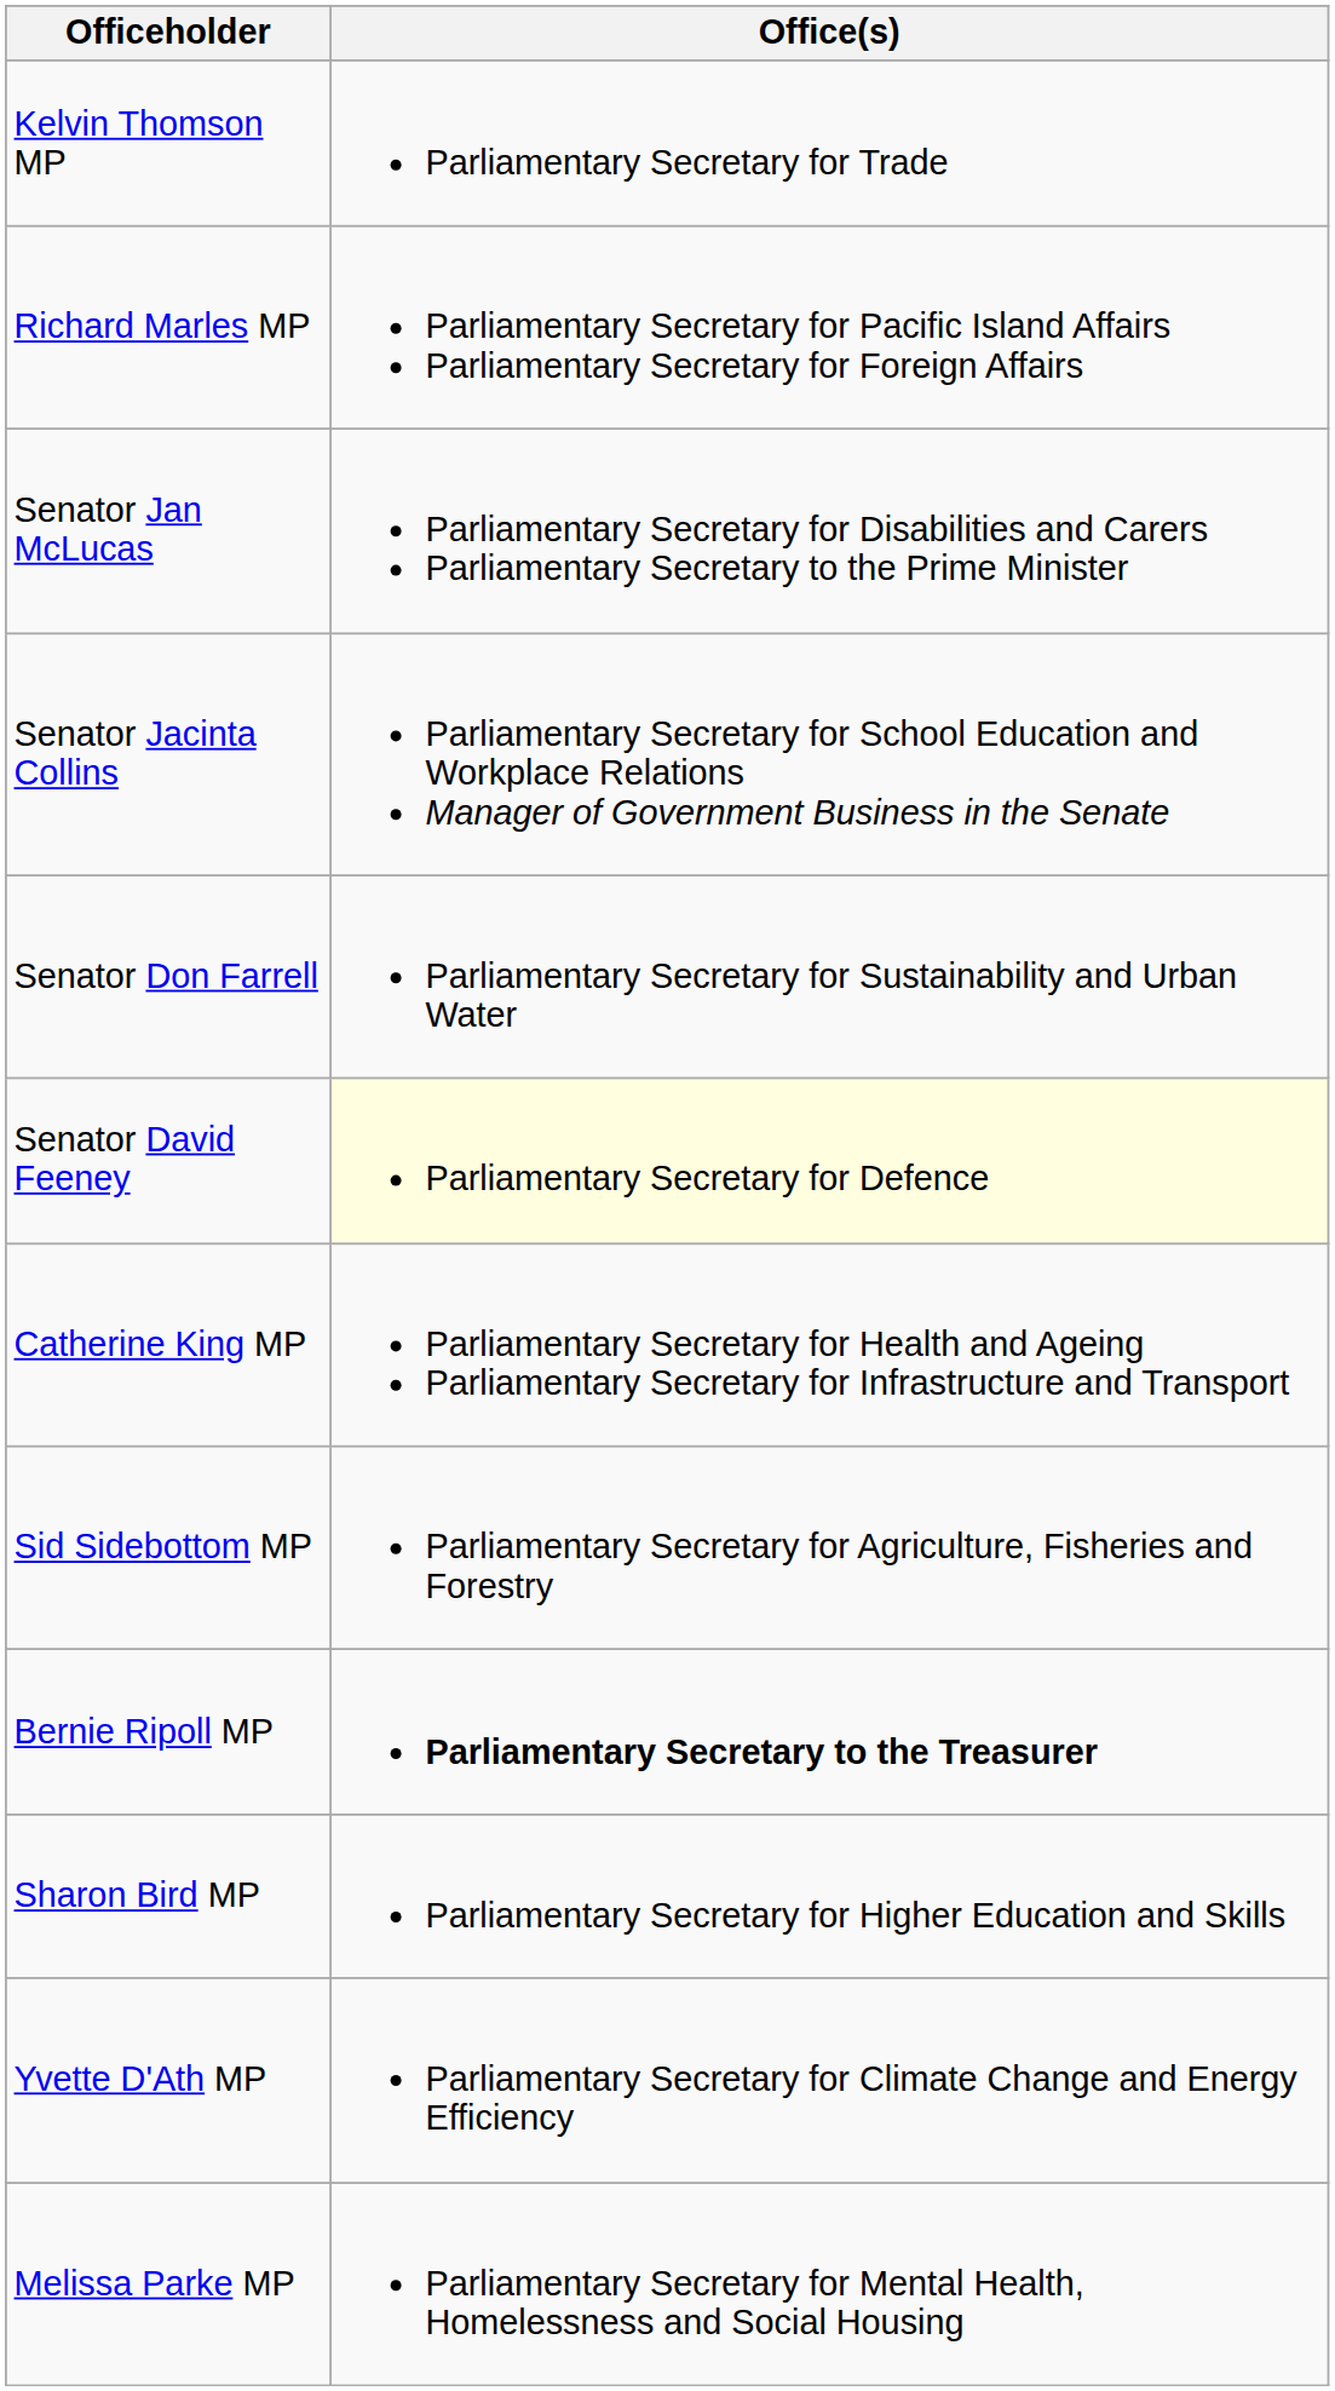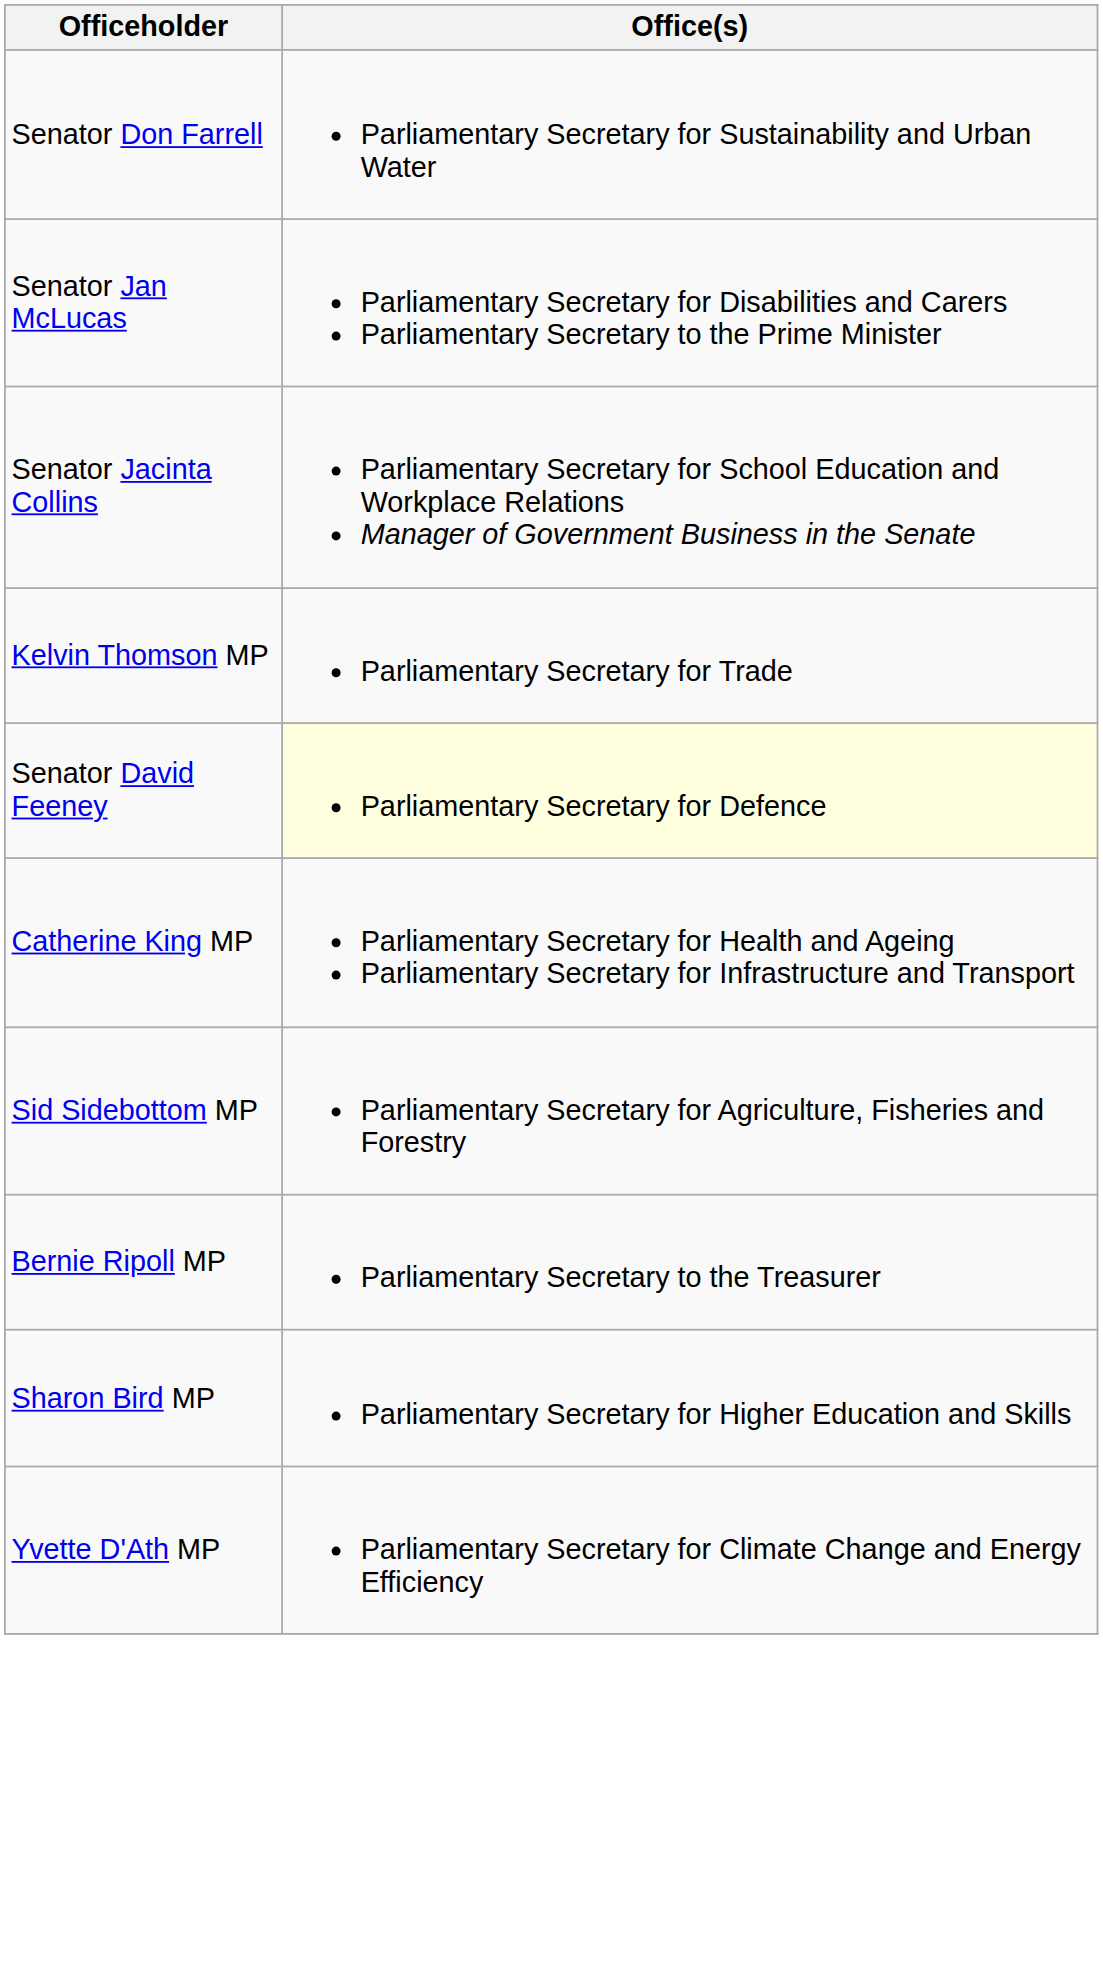 <table class="wikitable">
 <tr>
 <th>Officeholder</th>
 <th>Office(s)</th>
 </tr>
 <tr>
-<td><a href='#'>Kelvin Thomson</a> MP</td>
-<td><br><ul><li>Parliamentary Secretary for Trade</li></ul></td>
-</tr>
-<tr>
-<td><a href='#'>Richard Marles</a> MP</td>
-<td><br><ul><li>Parliamentary Secretary for Pacific Island Affairs</li><li>Parliamentary Secretary for Foreign Affairs</li></ul></td>
+<td>Senator <a href='#'>Don Farrell</a></td>
+<td><br><ul><li>Parliamentary Secretary for Sustainability and Urban Water</li></ul></td>
 </tr>
 <tr>
 <td>Senator <a href='#'>Jan McLucas</a></td>
 <td><br><ul><li>Parliamentary Secretary for Disabilities and Carers</li><li>Parliamentary Secretary to the Prime Minister</li></ul></td>
 </tr>
 <tr>
 <td>Senator <a href='#'>Jacinta Collins</a></td>
 <td><br><ul><li>Parliamentary Secretary for School Education and Workplace Relations</li><li><em>Manager of Government Business in the Senate</em></li></ul></td>
 </tr>
 <tr>
-<td>Senator <a href='#'>Don Farrell</a></td>
-<td><br><ul><li>Parliamentary Secretary for Sustainability and Urban Water</li></ul></td>
+<td><a href='#'>Kelvin Thomson</a> MP</td>
+<td><br><ul><li>Parliamentary Secretary for Trade</li></ul></td>
 </tr>
 <tr>
 <td>Senator <a href='#'>David Feeney</a></td>
 <td style="background: lightyellow;"><br><ul><li>Parliamentary Secretary for Defence</li></ul></td>
 </tr>
 <tr>
 <td><a href='#'>Catherine King</a> MP</td>
 <td><br><ul><li>Parliamentary Secretary for Health and Ageing</li><li>Parliamentary Secretary for Infrastructure and Transport</li></ul></td>
 </tr>
 <tr>
 <td><a href='#'>Sid Sidebottom</a> MP</td>
 <td><br><ul><li>Parliamentary Secretary for Agriculture, Fisheries and Forestry</li></ul></td>
 </tr>
 <tr>
 <td><a href='#'>Bernie Ripoll</a> MP</td>
-<td><strong><br><ul><li>Parliamentary Secretary to the Treasurer</li></ul></strong></td>
+<td><br><ul><li>Parliamentary Secretary to the Treasurer</li></ul></td>
 </tr>
 <tr>
 <td><a href='#'>Sharon Bird</a> MP</td>
 <td><br><ul><li>Parliamentary Secretary for Higher Education and Skills</li></ul></td>
 </tr>
 <tr>
 <td><a href='#'>Yvette D'Ath</a> MP</td>
 <td><br><ul><li>Parliamentary Secretary for Climate Change and Energy Efficiency</li></ul></td>
 </tr>
-<tr>
-<td><a href='#'>Melissa Parke</a> MP</td>
-<td><br><ul><li>Parliamentary Secretary for Mental Health, Homelessness and Social Housing</li></ul></td>
-</tr>
 </table>
